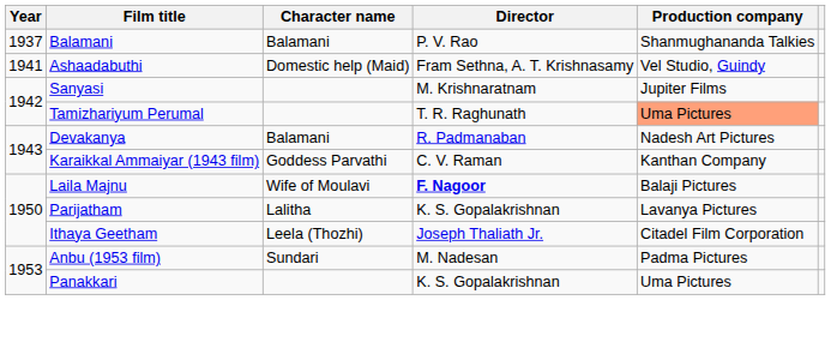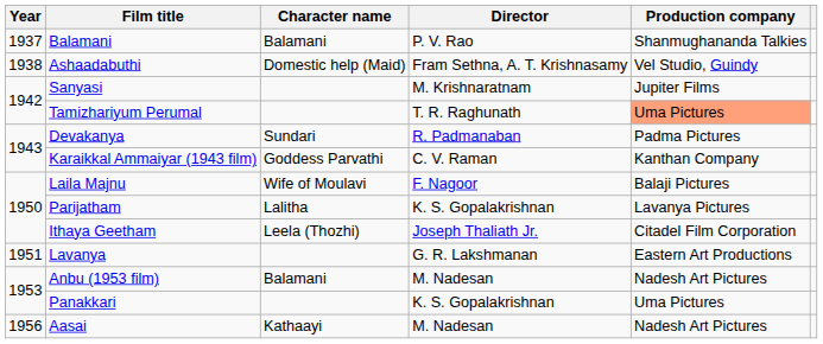 <table class="wikitable">
 <tr>
 <th>Year</th>
 <th>Film title</th>
 <th>Character name</th>
 <th>Director</th>
 <th>Production company</th>
 <th></th>
 </tr>
 <tr --->
 <td>1937</td>
 <td><a href='#'>Balamani</a></td>
 <td>Balamani</td>
 <td>P. V. Rao</td>
 <td>Shanmughananda Talkies</td>
 <td></td>
 </tr>
 <tr>
-<td>1941</td>
+<td>1938</td>
 <td><a href='#'>Ashaadabuthi</a></td>
 <td>Domestic help (Maid)</td>
 <td>Fram Sethna, A. T. Krishnasamy</td>
 <td>Vel Studio, <a href='#'>Guindy</a></td>
 <td></td>
 </tr>
 <tr>
 <td rowspan=2>1942</td>
 <td><a href='#'>Sanyasi</a></td>
 <td></td>
 <td>M. Krishnaratnam</td>
 <td>Jupiter Films</td>
 <td></td>
 </tr>
 <tr>
 <td><a href='#'>Tamizhariyum Perumal</a></td>
 <td></td>
 <td>T. R. Raghunath</td>
 <td style="background: lightsalmon;">Uma Pictures</td>
 <td></td>
 </tr>
 <tr>
 <td rowspan=2>1943</td>
 <td><a href='#'>Devakanya</a></td>
-<td>Balamani</td>
+<td>Sundari</td>
 <td><a href='#'>R. Padmanaban</a></td>
-<td>Nadesh Art Pictures</td>
+<td>Padma Pictures</td>
 <td></td>
 </tr>
 <tr>
 <td><a href='#'>Karaikkal Ammaiyar (1943 film)</a></td>
 <td>Goddess Parvathi</td>
 <td>C. V. Raman</td>
 <td>Kanthan Company</td>
 <td></td>
 </tr>
 <tr>
 <td rowspan=3>1950</td>
 <td><a href='#'>Laila Majnu</a></td>
 <td>Wife of Moulavi</td>
-<td><strong><a href='#'>F. Nagoor</a></strong></td>
+<td><a href='#'>F. Nagoor</a></td>
 <td>Balaji Pictures</td>
 <td></td>
 </tr>
 <tr>
 <td><a href='#'>Parijatham</a></td>
 <td>Lalitha</td>
 <td>K. S. Gopalakrishnan</td>
 <td>Lavanya Pictures</td>
 <td></td>
 </tr>
 <tr>
 <td><a href='#'>Ithaya Geetham</a></td>
 <td>Leela (Thozhi)</td>
 <td><a href='#'>Joseph Thaliath Jr.</a></td>
 <td>Citadel Film Corporation</td>
 <td></td>
 </tr>
 <tr>
+<td>1951</td>
+<td><a href='#'>Lavanya</a></td>
+<td></td>
+<td>G. R. Lakshmanan</td>
+<td>Eastern Art Productions</td>
+<td></td>
+</tr>
+<tr>
 <td rowspan=2>1953</td>
 <td><a href='#'>Anbu (1953 film)</a></td>
-<td>Sundari</td>
+<td>Balamani</td>
 <td>M. Nadesan</td>
-<td>Padma Pictures</td>
+<td>Nadesh Art Pictures</td>
 <td></td>
 </tr>
 <tr>
 <td><a href='#'>Panakkari</a></td>
 <td></td>
 <td>K. S. Gopalakrishnan</td>
 <td>Uma Pictures</td>
 <td></td>
 </tr>
+<tr>
+<td>1956</td>
+<td><a href='#'>Aasai</a></td>
+<td>Kathaayi</td>
+<td>M. Nadesan</td>
+<td>Nadesh Art Pictures</td>
+<td></td>
+</tr>
 </table>
